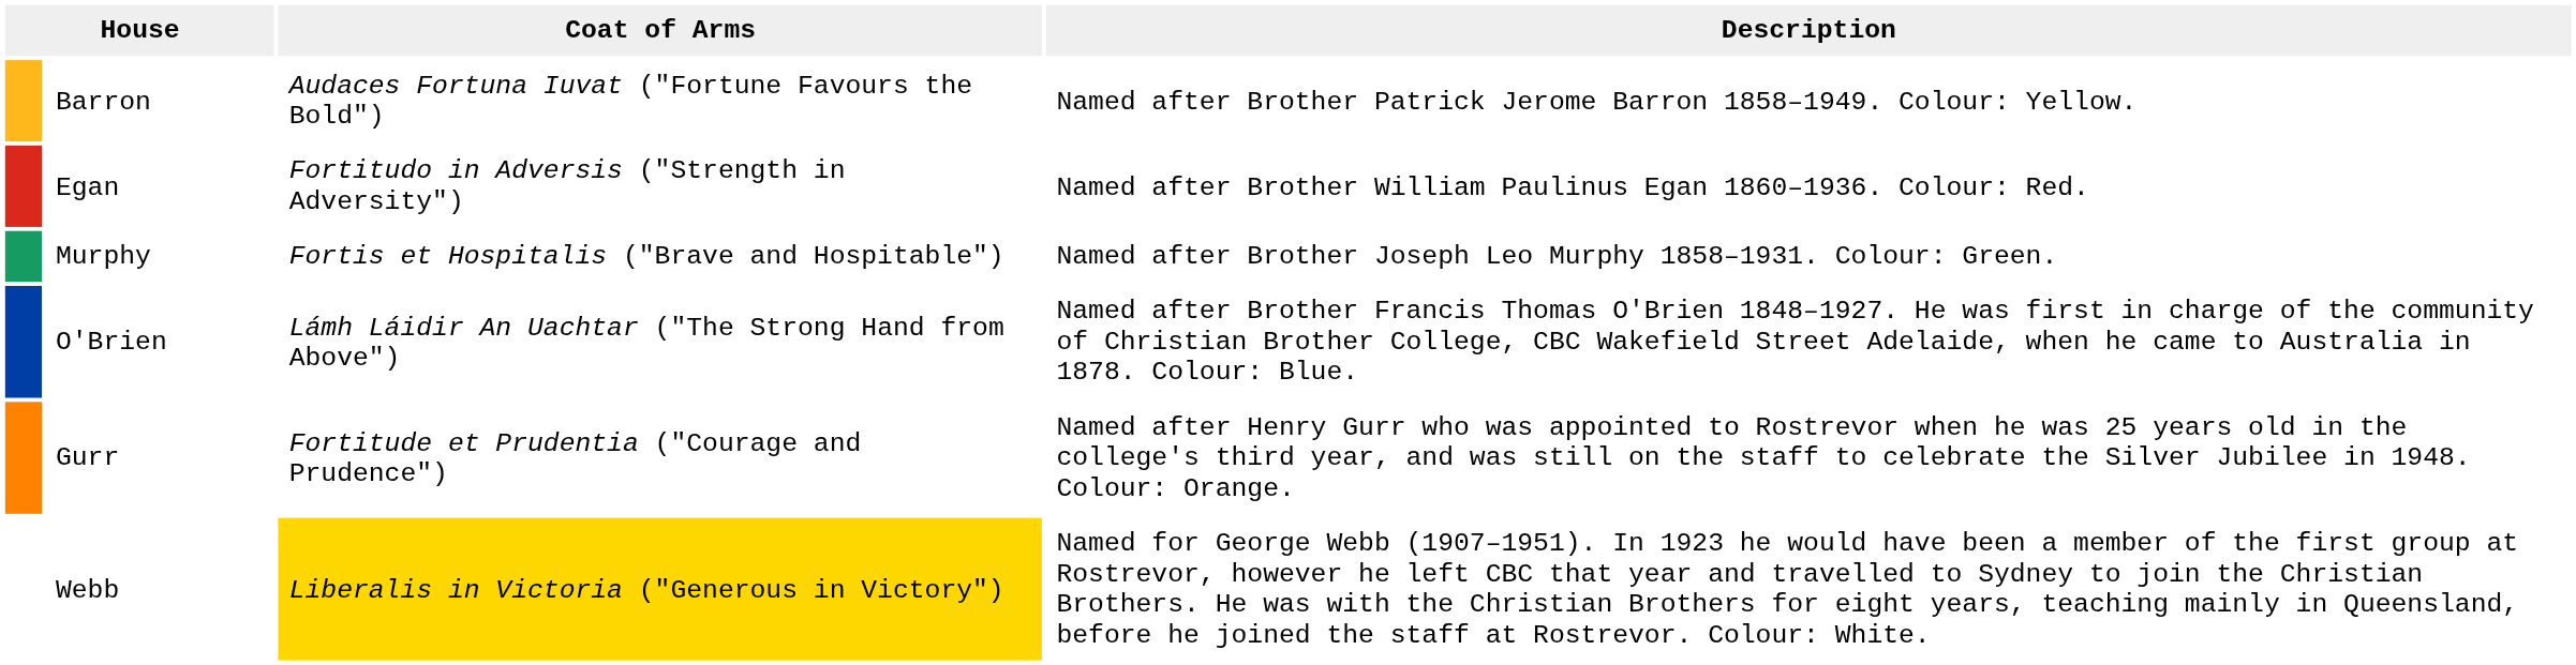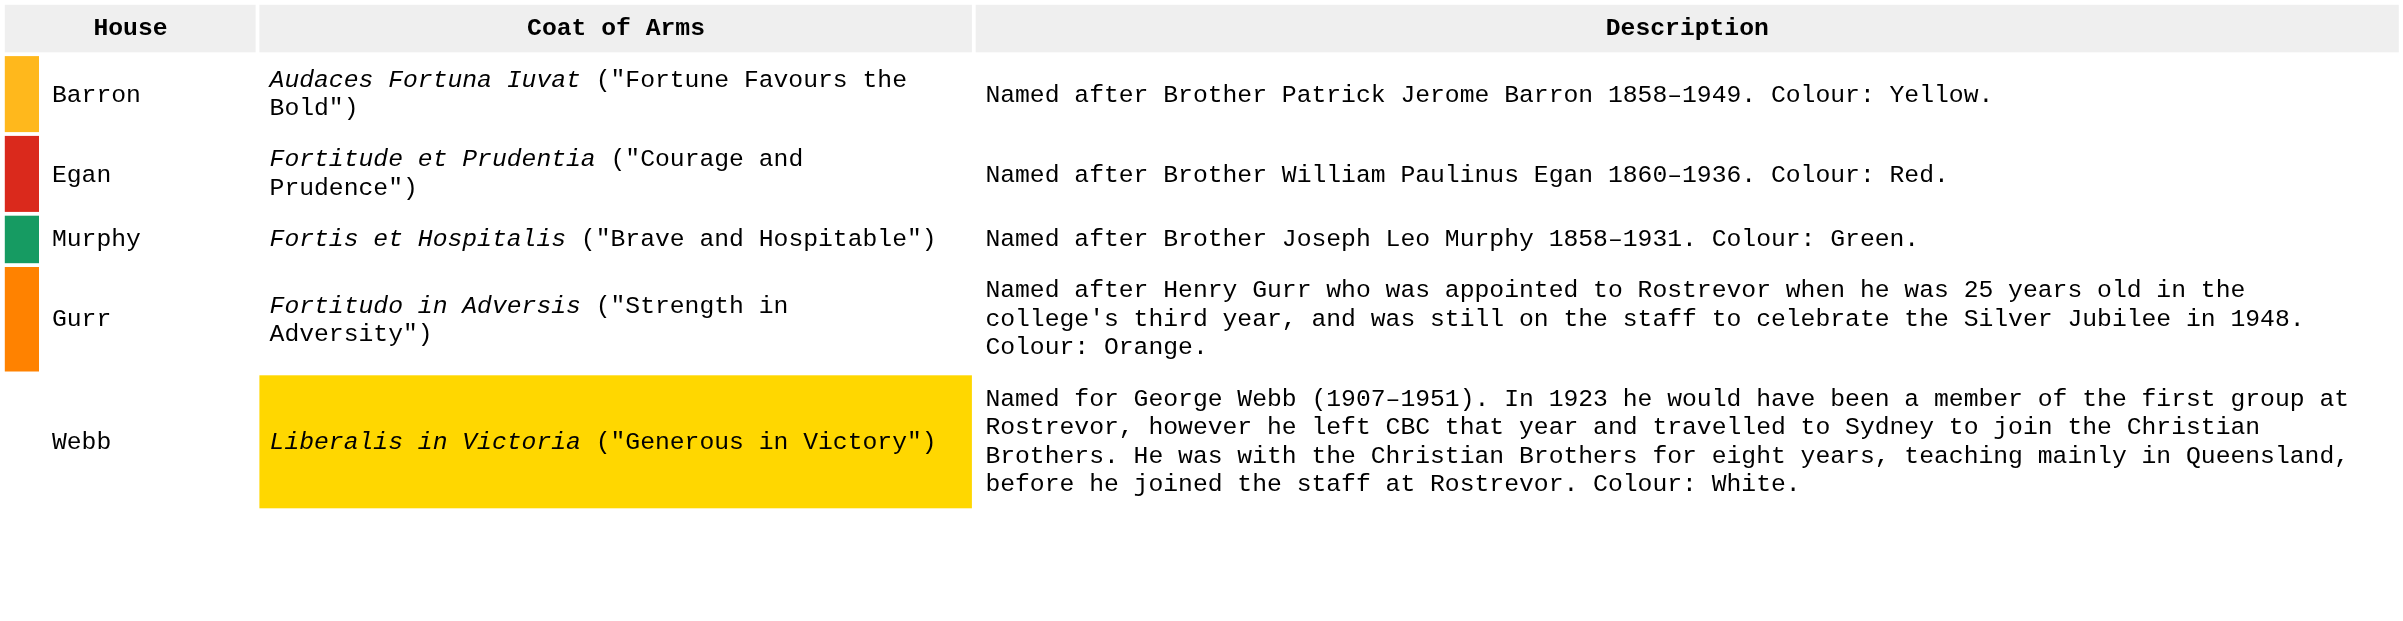 <table cellpadding="5" width="100%">
 <tr>
 <th ! colspan="2" style="background:#efefef;width:10%;">House</th>
 <th ! style="background:#efefef;width:30%;">Coat of Arms</th>
 <th ! style="background:#efefef;width:60%;">Description</th>
 </tr>
 <tr>
 <td style="background:#ffb81c;width:1%;"> </td>
 <td>Barron</td>
 <td><em>Audaces Fortuna Iuvat</em> ("Fortune Favours the Bold")</td>
 <td>Named after Brother Patrick Jerome Barron 1858–1949. Colour: Yellow.</td>
 </tr>
 <tr>
 <td style="background:#da291c;"> </td>
 <td>Egan</td>
-<td><em>Fortitudo in Adversis</em> ("Strength in Adversity")</td>
+<td><em>Fortitude et Prudentia</em> ("Courage and Prudence")</td>
 <td>Named after Brother William Paulinus Egan 1860–1936. Colour: Red.</td>
 </tr>
 <tr>
 <td style="background:#169b62;"> </td>
 <td>Murphy</td>
 <td><em>Fortis et Hospitalis</em> ("Brave and Hospitable")</td>
 <td>Named after Brother Joseph Leo Murphy 1858–1931. Colour: Green.</td>
 </tr>
 <tr>
-<td style="background:#003da5;"> </td>
-<td>O'Brien</td>
-<td><em>Lámh Láidir An Uachtar</em> ("The Strong Hand from Above")</td>
-<td>Named after Brother Francis Thomas O'Brien 1848–1927. He was first in charge of the community of Christian Brother College, CBC Wakefield Street Adelaide, when he came to Australia in 1878. Colour: Blue.</td>
-</tr>
-<tr>
 <td style="background:#ff8200;"> </td>
 <td>Gurr</td>
-<td><em>Fortitude et Prudentia</em> ("Courage and Prudence")</td>
+<td><em>Fortitudo in Adversis</em> ("Strength in Adversity")</td>
 <td>Named after Henry Gurr who was appointed to Rostrevor when he was 25 years old in the college's third year, and was still on the staff to celebrate the Silver Jubilee in 1948. Colour: Orange.</td>
 </tr>
 <tr>
 <td style="background:#ffffff;"> </td>
 <td>Webb</td>
 <td style="background: gold;"><em>Liberalis in Victoria</em> ("Generous in Victory")</td>
 <td>Named for George Webb (1907–1951). In 1923 he would have been a member of the first group at Rostrevor, however he left CBC that year and travelled to Sydney to join the Christian Brothers. He was with the Christian Brothers for eight years, teaching mainly in Queensland, before he joined the staff at Rostrevor. Colour: White.</td>
 </tr>
 </table>
